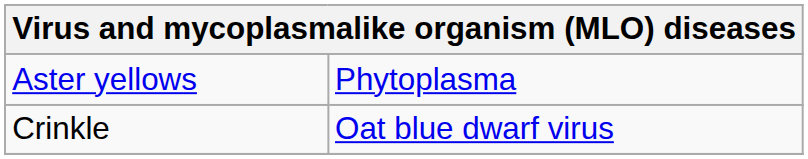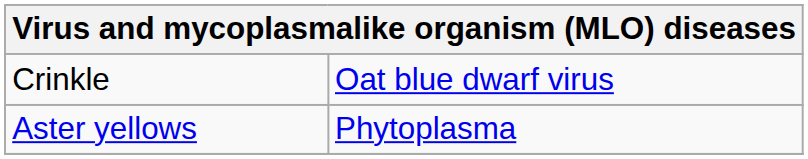 <table class="wikitable" style="clear">
 <tr>
 <th colspan=2><strong>Virus and mycoplasmalike organism (MLO) diseases</strong><br></th>
+</tr>
+<tr>
+<td>Crinkle</td>
+<td><a href='#'>Oat blue dwarf virus</a></td>
 </tr>
 <tr>
 <td><a href='#'>Aster yellows</a></td>
 <td><a href='#'>Phytoplasma</a></td>
 </tr>
 <tr>
-<td>Crinkle</td>
-<td><a href='#'>Oat blue dwarf virus</a></td>
-</tr>
-<tr>
 </tr>
 </table>
